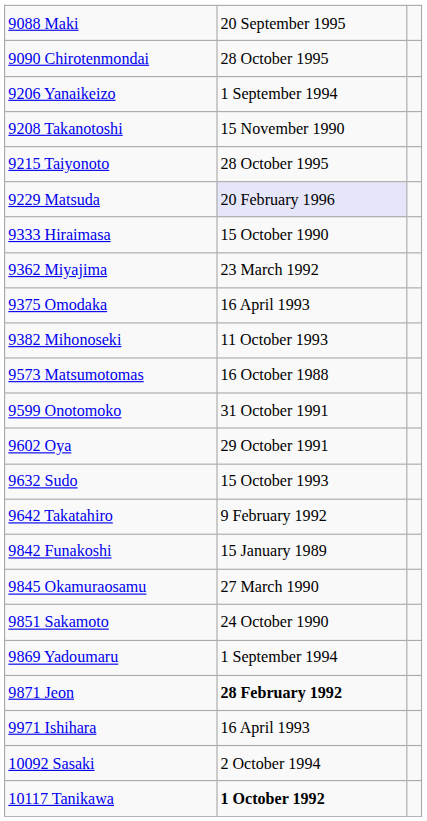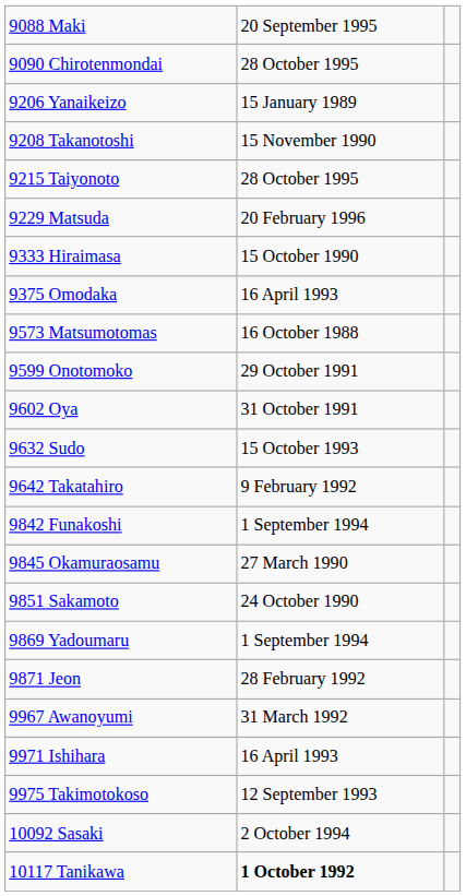 <table class="wikitable" style="font-size: 89%; float: left; width: 26em; margin-right: 1em; line-height: 1.65em">
 <tr>
 <td><a href='#'>9088 Maki</a></td>
 <td>20 September 1995</td>
 <td><small></small> </td>
 </tr>
 <tr>
 <td><a href='#'>9090 Chirotenmondai</a></td>
 <td>28 October 1995</td>
 <td><small></small> </td>
 </tr>
 <tr>
 <td><a href='#'>9206 Yanaikeizo</a></td>
-<td>1 September 1994</td>
+<td>15 January 1989</td>
 <td><small></small> </td>
 </tr>
 <tr>
 <td><a href='#'>9208 Takanotoshi</a></td>
 <td>15 November 1990</td>
 <td><small></small> </td>
 </tr>
 <tr>
 <td><a href='#'>9215 Taiyonoto</a></td>
 <td>28 October 1995</td>
 <td><small></small> </td>
 </tr>
 <tr>
 <td><a href='#'>9229 Matsuda</a></td>
-<td style="background: lavender;">20 February 1996</td>
+<td>20 February 1996</td>
 <td><small></small> </td>
 </tr>
 <tr>
 <td><a href='#'>9333 Hiraimasa</a></td>
 <td>15 October 1990</td>
 <td><small></small> </td>
 </tr>
 <tr>
-<td><a href='#'>9362 Miyajima</a></td>
-<td>23 March 1992</td>
-<td><small></small> </td>
-</tr>
-<tr>
 <td><a href='#'>9375 Omodaka</a></td>
 <td>16 April 1993</td>
-<td><small></small> </td>
-</tr>
-<tr>
-<td><a href='#'>9382 Mihonoseki</a></td>
-<td>11 October 1993</td>
 <td><small></small> </td>
 </tr>
 <tr>
 <td><a href='#'>9573 Matsumotomas</a></td>
 <td>16 October 1988</td>
 <td><small></small> </td>
 </tr>
 <tr>
 <td><a href='#'>9599 Onotomoko</a></td>
-<td>31 October 1991</td>
+<td>29 October 1991</td>
 <td><small></small> </td>
 </tr>
 <tr>
 <td><a href='#'>9602 Oya</a></td>
-<td>29 October 1991</td>
+<td>31 October 1991</td>
 <td><small></small> </td>
 </tr>
 <tr>
 <td><a href='#'>9632 Sudo</a></td>
 <td>15 October 1993</td>
 <td><small></small> </td>
 </tr>
 <tr>
 <td><a href='#'>9642 Takatahiro</a></td>
 <td>9 February 1992</td>
 <td><small></small> </td>
 </tr>
 <tr>
 <td><a href='#'>9842 Funakoshi</a></td>
-<td>15 January 1989</td>
+<td>1 September 1994</td>
 <td><small></small> </td>
 </tr>
 <tr>
 <td><a href='#'>9845 Okamuraosamu</a></td>
 <td>27 March 1990</td>
 <td><small></small> </td>
 </tr>
 <tr>
 <td><a href='#'>9851 Sakamoto</a></td>
 <td>24 October 1990</td>
 <td><small></small> </td>
 </tr>
 <tr>
 <td><a href='#'>9869 Yadoumaru</a></td>
 <td>1 September 1994</td>
 <td><small></small> </td>
 </tr>
 <tr>
 <td><a href='#'>9871 Jeon</a></td>
-<td><strong>28 February 1992</strong></td>
+<td>28 February 1992</td>
+<td><small></small> </td>
+</tr>
+<tr>
+<td><a href='#'>9967 Awanoyumi</a></td>
+<td>31 March 1992</td>
 <td><small></small> </td>
 </tr>
 <tr>
 <td><a href='#'>9971 Ishihara</a></td>
 <td>16 April 1993</td>
+<td><small></small> </td>
+</tr>
+<tr>
+<td><a href='#'>9975 Takimotokoso</a></td>
+<td>12 September 1993</td>
 <td><small></small> </td>
 </tr>
 <tr>
 <td><a href='#'>10092 Sasaki</a></td>
 <td>2 October 1994</td>
 <td><small></small> </td>
 </tr>
 <tr>
 <td><a href='#'>10117 Tanikawa</a></td>
 <td><strong>1 October 1992</strong></td>
 <td><small></small> </td>
 </tr>
 </table>
